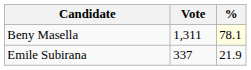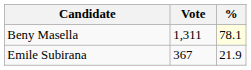 <table class="wikitable">
 <tr>
 <th bgcolor="#DDDDFF" width="200px">Candidate</th>
 <th bgcolor="#DDDDFF" width="50px">Vote</th>
 <th bgcolor="#DDDDFF" width="30px">%</th>
 </tr>
 <tr>
 <td>Beny Masella</td>
 <td>1,311</td>
 <td style="background: lightyellow;">78.1</td>
 </tr>
 <tr>
 <td>Emile Subirana</td>
-<td>337</td>
+<td>367</td>
 <td>21.9</td>
 </tr>
 </table>
